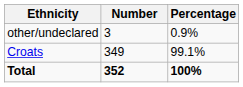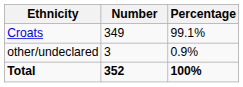 <table class="wikitable">
 <tr>
 <th width="100px">Ethnicity</th>
 <th width="80px">Number</th>
 <th width="80px">Percentage</th>
 </tr>
 <tr>
+<td><a href='#'>Croats</a></td>
+<td>349</td>
+<td>99.1%</td>
+</tr>
+<tr>
 <td>other/undeclared</td>
 <td>3</td>
 <td>0.9%</td>
-</tr>
-<tr>
-<td><a href='#'>Croats</a></td>
-<td>349</td>
-<td>99.1%</td>
 </tr>
 <tr>
 <td><strong>Total</strong></td>
 <td><strong>352</strong></td>
 <td><strong>100%</strong></td>
 </tr>
 </table>
